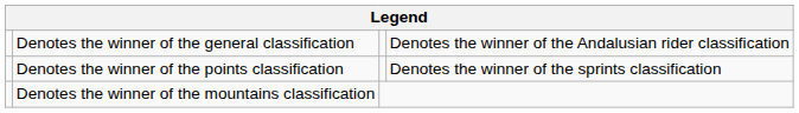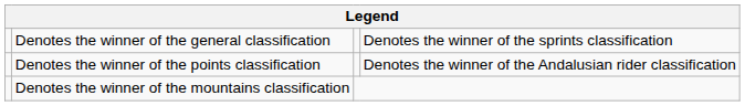 <table class="wikitable">
 <tr>
 <th colspan="4">Legend</th>
 </tr>
 <tr>
 <td></td>
 <td>Denotes the winner of the general classification</td>
 <td></td>
-<td>Denotes the winner of the Andalusian rider classification</td>
+<td>Denotes the winner of the sprints classification</td>
 </tr>
 <tr>
 <td></td>
 <td>Denotes the winner of the points classification</td>
 <td></td>
-<td>Denotes the winner of the sprints classification</td>
+<td>Denotes the winner of the Andalusian rider classification</td>
 </tr>
 <tr>
 <td></td>
 <td>Denotes the winner of the mountains classification</td>
 </tr>
 </table>
